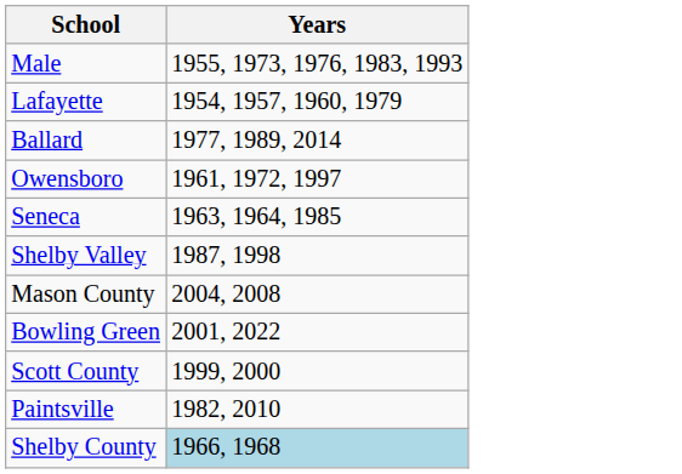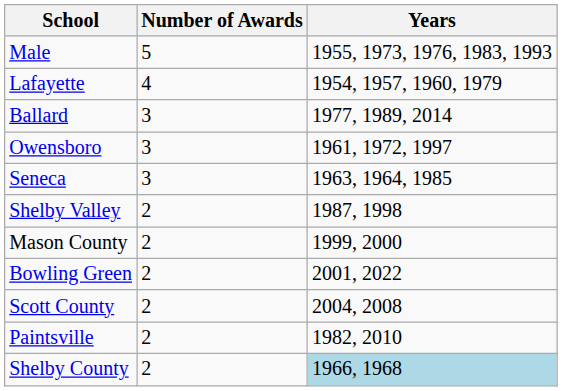 <table class="wikitable sortable">
 <tr>
 <th>School</th>
+<th>Number of Awards</th>
 <th>Years</th>
 </tr>
 <tr>
 <td><a href='#'>Male</a></td>
+<td>5</td>
 <td>1955, 1973, 1976, 1983, 1993</td>
 </tr>
 <tr>
 <td><a href='#'>Lafayette</a></td>
+<td>4</td>
 <td>1954, 1957, 1960, 1979</td>
 </tr>
 <tr>
 <td><a href='#'>Ballard</a></td>
+<td>3</td>
 <td>1977, 1989, 2014</td>
 </tr>
 <tr>
 <td><a href='#'>Owensboro</a></td>
+<td>3</td>
 <td>1961, 1972, 1997</td>
 </tr>
 <tr>
 <td><a href='#'>Seneca</a></td>
+<td>3</td>
 <td>1963, 1964, 1985</td>
 </tr>
 <tr>
 <td><a href='#'>Shelby Valley</a></td>
+<td>2</td>
 <td>1987, 1998</td>
 </tr>
 <tr>
 <td>Mason County</td>
-<td>2004, 2008</td>
+<td>2</td>
+<td>1999, 2000</td>
 </tr>
 <tr>
 <td><a href='#'>Bowling Green</a></td>
+<td>2</td>
 <td>2001, 2022</td>
 </tr>
 <tr>
 <td><a href='#'>Scott County</a></td>
-<td>1999, 2000</td>
+<td>2</td>
+<td>2004, 2008</td>
 </tr>
 <tr>
 <td><a href='#'>Paintsville</a></td>
+<td>2</td>
 <td>1982, 2010</td>
 </tr>
 <tr>
 <td><a href='#'>Shelby County</a></td>
+<td>2</td>
 <td style="background: lightblue;">1966, 1968</td>
 </tr>
 </table>
